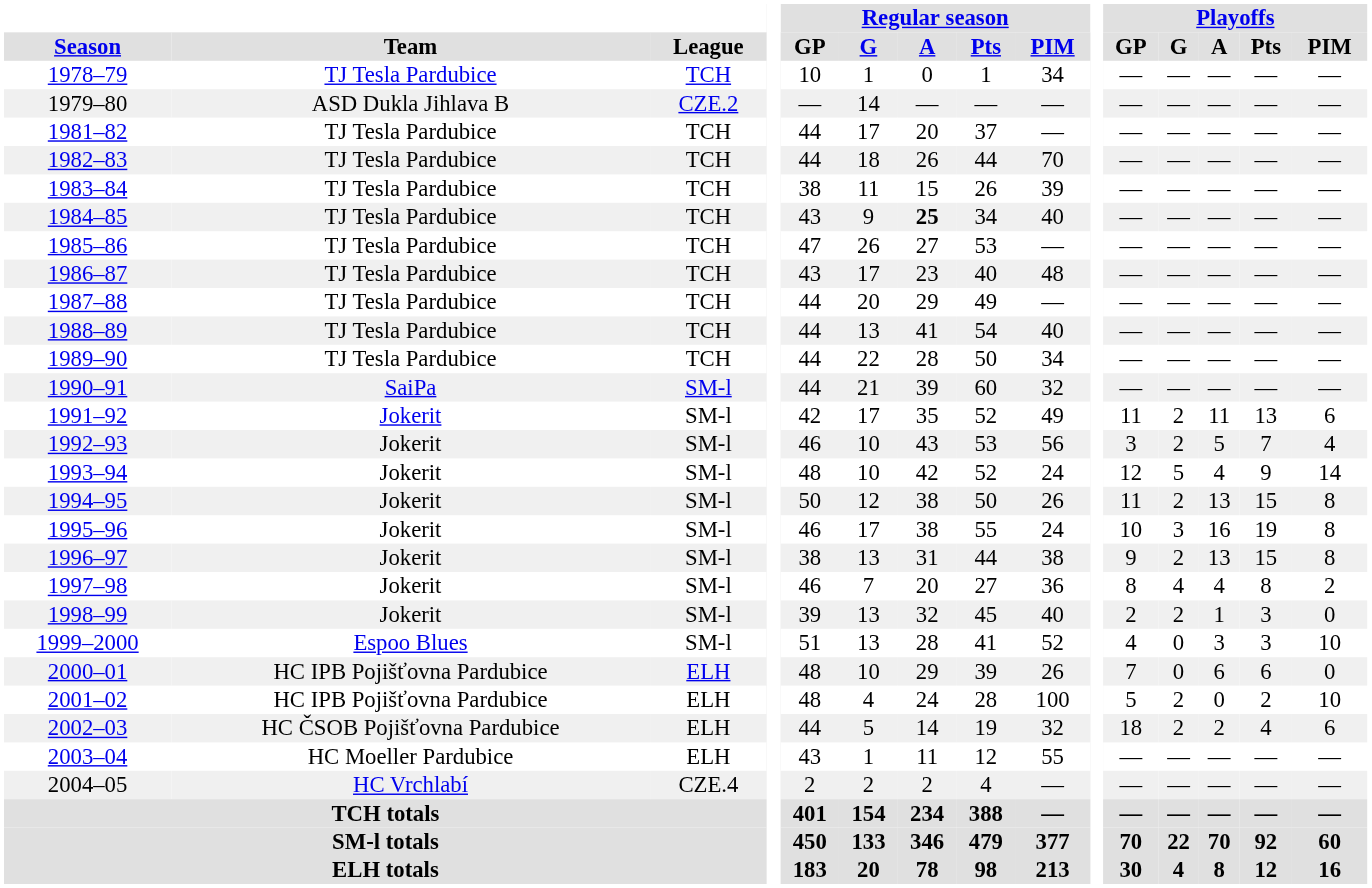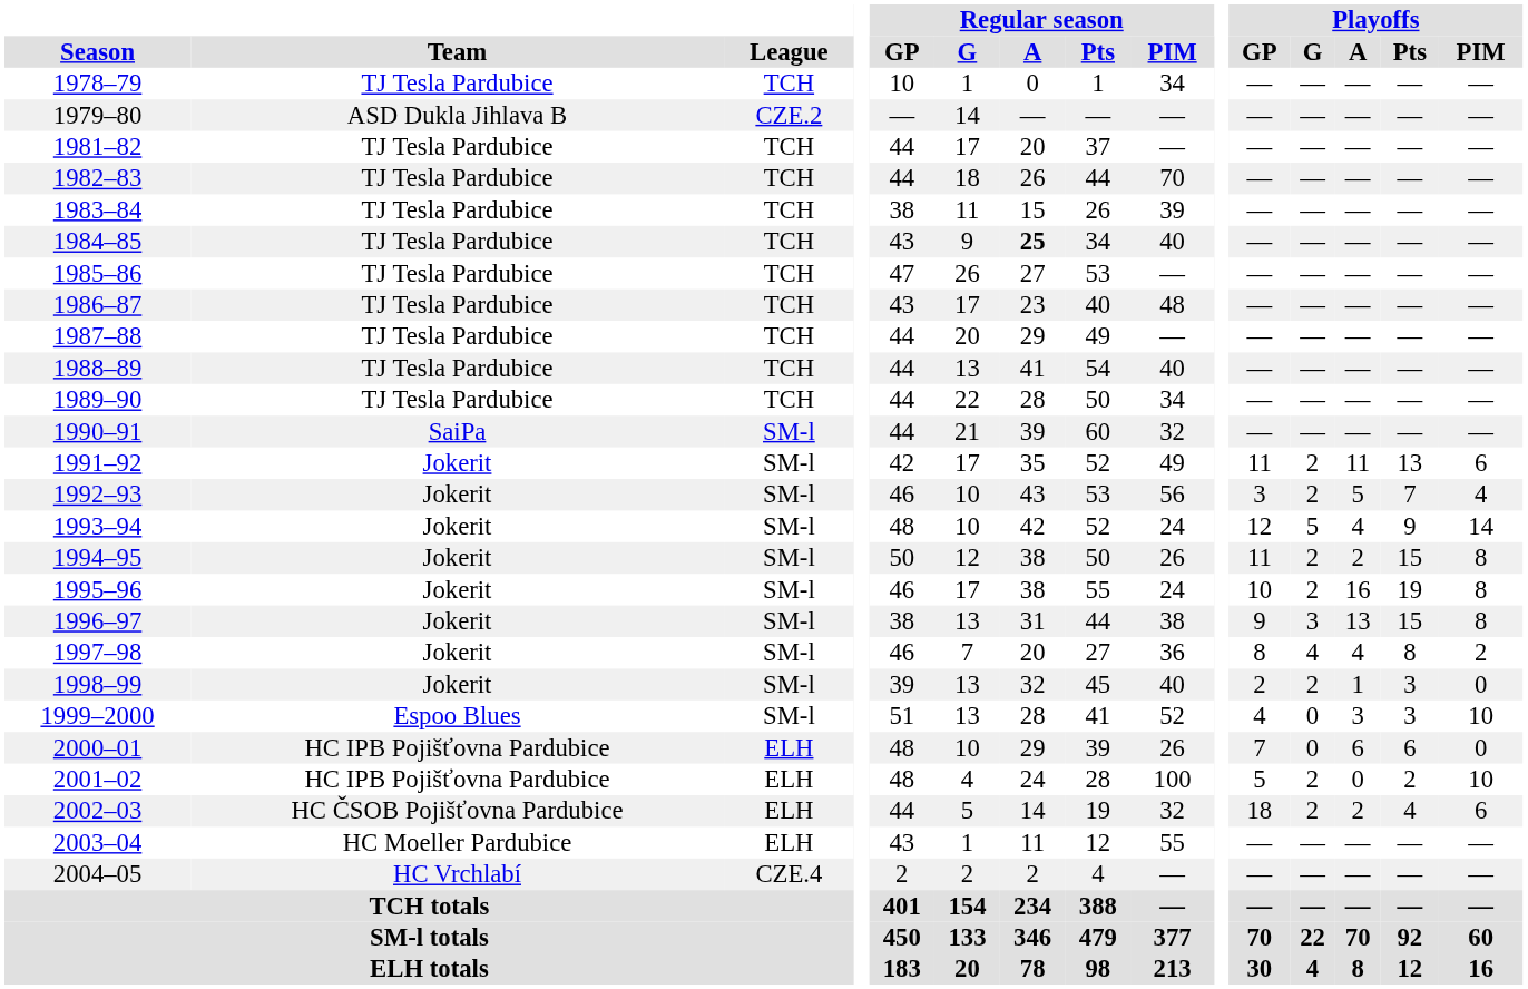 <table border="0" cellpadding="1" cellspacing="0" style="text-align:center; width:60em">
 <tr bgcolor="#e0e0e0">
 <th colspan="3" bgcolor="#ffffff"> </th>
 <th rowspan="99" bgcolor="#ffffff"> </th>
 <th colspan="5"><a href='#'>Regular season</a></th>
 <th rowspan="99" bgcolor="#ffffff"> </th>
 <th colspan="5"><a href='#'>Playoffs</a></th>
 </tr>
 <tr bgcolor="#e0e0e0">
 <th><a href='#'>Season</a></th>
 <th>Team</th>
 <th>League</th>
 <th>GP</th>
 <th><a href='#'>G</a></th>
 <th><a href='#'>A</a></th>
 <th><a href='#'>Pts</a></th>
 <th><a href='#'>PIM</a></th>
 <th>GP</th>
 <th>G</th>
 <th>A</th>
 <th>Pts</th>
 <th>PIM</th>
 </tr>
 <tr>
 <td><a href='#'>1978–79</a></td>
 <td><a href='#'>TJ Tesla Pardubice</a></td>
 <td><a href='#'>TCH</a></td>
 <td>10</td>
 <td>1</td>
 <td>0</td>
 <td>1</td>
 <td>34</td>
 <td>—</td>
 <td>—</td>
 <td>—</td>
 <td>—</td>
 <td>—</td>
 </tr>
 <tr bgcolor="#f0f0f0">
 <td>1979–80</td>
 <td>ASD Dukla Jihlava B</td>
 <td><a href='#'>CZE.2</a></td>
 <td>—</td>
 <td>14</td>
 <td>—</td>
 <td>—</td>
 <td>—</td>
 <td>—</td>
 <td>—</td>
 <td>—</td>
 <td>—</td>
 <td>—</td>
 </tr>
 <tr>
 <td><a href='#'>1981–82</a></td>
 <td>TJ Tesla Pardubice</td>
 <td>TCH</td>
 <td>44</td>
 <td>17</td>
 <td>20</td>
 <td>37</td>
 <td>—</td>
 <td>—</td>
 <td>—</td>
 <td>—</td>
 <td>—</td>
 <td>—</td>
 </tr>
 <tr bgcolor="#f0f0f0">
 <td><a href='#'>1982–83</a></td>
 <td>TJ Tesla Pardubice</td>
 <td>TCH</td>
 <td>44</td>
 <td>18</td>
 <td>26</td>
 <td>44</td>
 <td>70</td>
 <td>—</td>
 <td>—</td>
 <td>—</td>
 <td>—</td>
 <td>—</td>
 </tr>
 <tr>
 <td><a href='#'>1983–84</a></td>
 <td>TJ Tesla Pardubice</td>
 <td>TCH</td>
 <td>38</td>
 <td>11</td>
 <td>15</td>
 <td>26</td>
 <td>39</td>
 <td>—</td>
 <td>—</td>
 <td>—</td>
 <td>—</td>
 <td>—</td>
 </tr>
 <tr bgcolor="#f0f0f0">
 <td><a href='#'>1984–85</a></td>
 <td>TJ Tesla Pardubice</td>
 <td>TCH</td>
 <td>43</td>
 <td>9</td>
 <td><strong>25</strong></td>
 <td>34</td>
 <td>40</td>
 <td>—</td>
 <td>—</td>
 <td>—</td>
 <td>—</td>
 <td>—</td>
 </tr>
 <tr>
 <td><a href='#'>1985–86</a></td>
 <td>TJ Tesla Pardubice</td>
 <td>TCH</td>
 <td>47</td>
 <td>26</td>
 <td>27</td>
 <td>53</td>
 <td>—</td>
 <td>—</td>
 <td>—</td>
 <td>—</td>
 <td>—</td>
 <td>—</td>
 </tr>
 <tr bgcolor="#f0f0f0">
 <td><a href='#'>1986–87</a></td>
 <td>TJ Tesla Pardubice</td>
 <td>TCH</td>
 <td>43</td>
 <td>17</td>
 <td>23</td>
 <td>40</td>
 <td>48</td>
 <td>—</td>
 <td>—</td>
 <td>—</td>
 <td>—</td>
 <td>—</td>
 </tr>
 <tr>
 <td><a href='#'>1987–88</a></td>
 <td>TJ Tesla Pardubice</td>
 <td>TCH</td>
 <td>44</td>
 <td>20</td>
 <td>29</td>
 <td>49</td>
 <td>—</td>
 <td>—</td>
 <td>—</td>
 <td>—</td>
 <td>—</td>
 <td>—</td>
 </tr>
 <tr bgcolor="#f0f0f0">
 <td><a href='#'>1988–89</a></td>
 <td>TJ Tesla Pardubice</td>
 <td>TCH</td>
 <td>44</td>
 <td>13</td>
 <td>41</td>
 <td>54</td>
 <td>40</td>
 <td>—</td>
 <td>—</td>
 <td>—</td>
 <td>—</td>
 <td>—</td>
 </tr>
 <tr>
 <td><a href='#'>1989–90</a></td>
 <td>TJ Tesla Pardubice</td>
 <td>TCH</td>
 <td>44</td>
 <td>22</td>
 <td>28</td>
 <td>50</td>
 <td>34</td>
 <td>—</td>
 <td>—</td>
 <td>—</td>
 <td>—</td>
 <td>—</td>
 </tr>
 <tr bgcolor="#f0f0f0">
 <td><a href='#'>1990–91</a></td>
 <td><a href='#'>SaiPa</a></td>
 <td><a href='#'>SM-l</a></td>
 <td>44</td>
 <td>21</td>
 <td>39</td>
 <td>60</td>
 <td>32</td>
 <td>—</td>
 <td>—</td>
 <td>—</td>
 <td>—</td>
 <td>—</td>
 </tr>
 <tr>
 <td><a href='#'>1991–92</a></td>
 <td><a href='#'>Jokerit</a></td>
 <td>SM-l</td>
 <td>42</td>
 <td>17</td>
 <td>35</td>
 <td>52</td>
 <td>49</td>
 <td>11</td>
 <td>2</td>
 <td>11</td>
 <td>13</td>
 <td>6</td>
 </tr>
 <tr bgcolor="#f0f0f0">
 <td><a href='#'>1992–93</a></td>
 <td>Jokerit</td>
 <td>SM-l</td>
 <td>46</td>
 <td>10</td>
 <td>43</td>
 <td>53</td>
 <td>56</td>
 <td>3</td>
 <td>2</td>
 <td>5</td>
 <td>7</td>
 <td>4</td>
 </tr>
 <tr>
 <td><a href='#'>1993–94</a></td>
 <td>Jokerit</td>
 <td>SM-l</td>
 <td>48</td>
 <td>10</td>
 <td>42</td>
 <td>52</td>
 <td>24</td>
 <td>12</td>
 <td>5</td>
 <td>4</td>
 <td>9</td>
 <td>14</td>
 </tr>
 <tr bgcolor="#f0f0f0">
 <td><a href='#'>1994–95</a></td>
 <td>Jokerit</td>
 <td>SM-l</td>
 <td>50</td>
 <td>12</td>
 <td>38</td>
 <td>50</td>
 <td>26</td>
 <td>11</td>
 <td>2</td>
-<td>13</td>
+<td>2</td>
 <td>15</td>
 <td>8</td>
 </tr>
 <tr>
 <td><a href='#'>1995–96</a></td>
 <td>Jokerit</td>
 <td>SM-l</td>
 <td>46</td>
 <td>17</td>
 <td>38</td>
 <td>55</td>
 <td>24</td>
 <td>10</td>
-<td>3</td>
+<td>2</td>
 <td>16</td>
 <td>19</td>
 <td>8</td>
 </tr>
 <tr bgcolor="#f0f0f0">
 <td><a href='#'>1996–97</a></td>
 <td>Jokerit</td>
 <td>SM-l</td>
 <td>38</td>
 <td>13</td>
 <td>31</td>
 <td>44</td>
 <td>38</td>
 <td>9</td>
-<td>2</td>
+<td>3</td>
 <td>13</td>
 <td>15</td>
 <td>8</td>
 </tr>
 <tr>
 <td><a href='#'>1997–98</a></td>
 <td>Jokerit</td>
 <td>SM-l</td>
 <td>46</td>
 <td>7</td>
 <td>20</td>
 <td>27</td>
 <td>36</td>
 <td>8</td>
 <td>4</td>
 <td>4</td>
 <td>8</td>
 <td>2</td>
 </tr>
 <tr bgcolor="#f0f0f0">
 <td><a href='#'>1998–99</a></td>
 <td>Jokerit</td>
 <td>SM-l</td>
 <td>39</td>
 <td>13</td>
 <td>32</td>
 <td>45</td>
 <td>40</td>
 <td>2</td>
 <td>2</td>
 <td>1</td>
 <td>3</td>
 <td>0</td>
 </tr>
 <tr>
 <td><a href='#'>1999–2000</a></td>
 <td><a href='#'>Espoo Blues</a></td>
 <td>SM-l</td>
 <td>51</td>
 <td>13</td>
 <td>28</td>
 <td>41</td>
 <td>52</td>
 <td>4</td>
 <td>0</td>
 <td>3</td>
 <td>3</td>
 <td>10</td>
 </tr>
 <tr bgcolor="#f0f0f0">
 <td><a href='#'>2000–01</a></td>
 <td>HC IPB Pojišťovna Pardubice</td>
 <td><a href='#'>ELH</a></td>
 <td>48</td>
 <td>10</td>
 <td>29</td>
 <td>39</td>
 <td>26</td>
 <td>7</td>
 <td>0</td>
 <td>6</td>
 <td>6</td>
 <td>0</td>
 </tr>
 <tr>
 <td><a href='#'>2001–02</a></td>
 <td>HC IPB Pojišťovna Pardubice</td>
 <td>ELH</td>
 <td>48</td>
 <td>4</td>
 <td>24</td>
 <td>28</td>
 <td>100</td>
 <td>5</td>
 <td>2</td>
 <td>0</td>
 <td>2</td>
 <td>10</td>
 </tr>
 <tr bgcolor="#f0f0f0">
 <td><a href='#'>2002–03</a></td>
 <td>HC ČSOB Pojišťovna Pardubice</td>
 <td>ELH</td>
 <td>44</td>
 <td>5</td>
 <td>14</td>
 <td>19</td>
 <td>32</td>
 <td>18</td>
 <td>2</td>
 <td>2</td>
 <td>4</td>
 <td>6</td>
 </tr>
 <tr>
 <td><a href='#'>2003–04</a></td>
 <td>HC Moeller Pardubice</td>
 <td>ELH</td>
 <td>43</td>
 <td>1</td>
 <td>11</td>
 <td>12</td>
 <td>55</td>
 <td>—</td>
 <td>—</td>
 <td>—</td>
 <td>—</td>
 <td>—</td>
 </tr>
 <tr bgcolor="#f0f0f0">
 <td>2004–05</td>
 <td><a href='#'>HC Vrchlabí</a></td>
 <td>CZE.4</td>
 <td>2</td>
 <td>2</td>
 <td>2</td>
 <td>4</td>
 <td>—</td>
 <td>—</td>
 <td>—</td>
 <td>—</td>
 <td>—</td>
 <td>—</td>
 </tr>
 <tr bgcolor="#e0e0e0">
 <th colspan="3">TCH totals</th>
 <th>401</th>
 <th>154</th>
 <th>234</th>
 <th>388</th>
 <th>—</th>
 <th>—</th>
 <th>—</th>
 <th>—</th>
 <th>—</th>
 <th>—</th>
 </tr>
 <tr bgcolor="#e0e0e0">
 <th colspan="3">SM-l totals</th>
 <th>450</th>
 <th>133</th>
 <th>346</th>
 <th>479</th>
 <th>377</th>
 <th>70</th>
 <th>22</th>
 <th>70</th>
 <th>92</th>
 <th>60</th>
 </tr>
 <tr bgcolor="#e0e0e0">
 <th colspan="3">ELH totals</th>
 <th>183</th>
 <th>20</th>
 <th>78</th>
 <th>98</th>
 <th>213</th>
 <th>30</th>
 <th>4</th>
 <th>8</th>
 <th>12</th>
 <th>16</th>
 </tr>
 </table>
